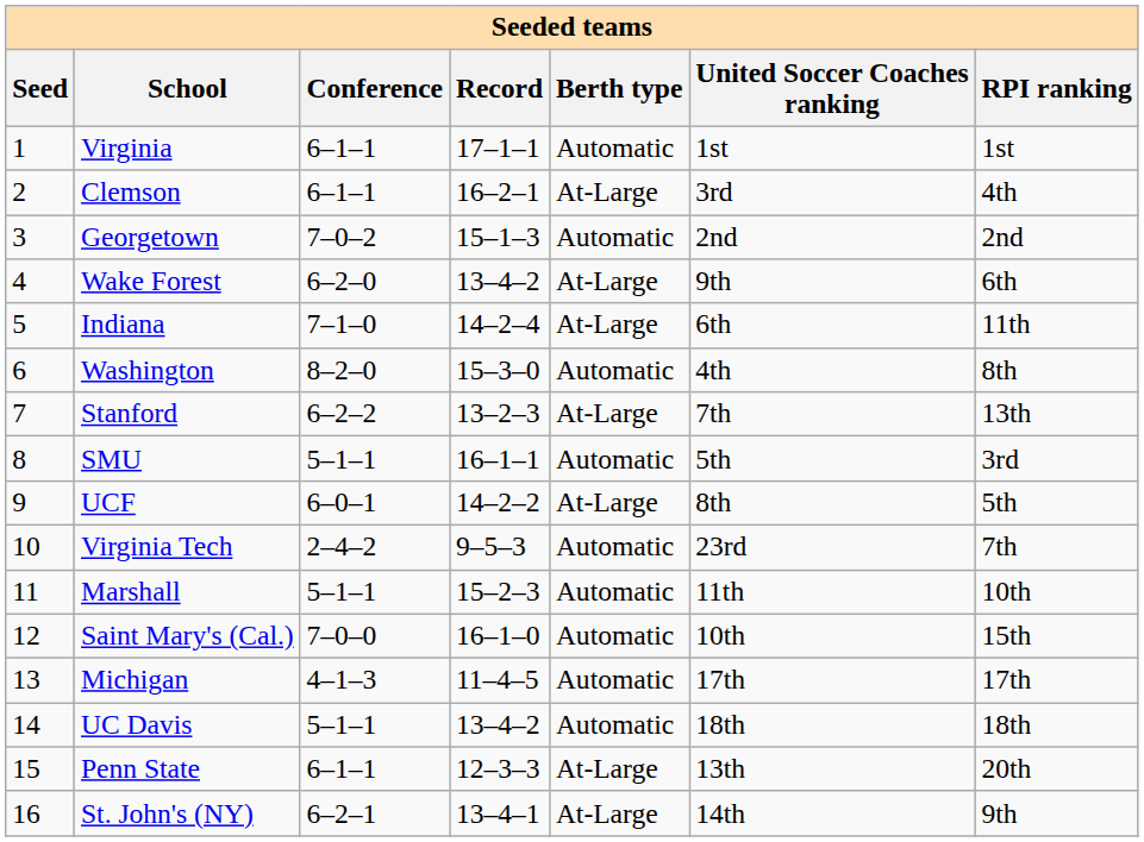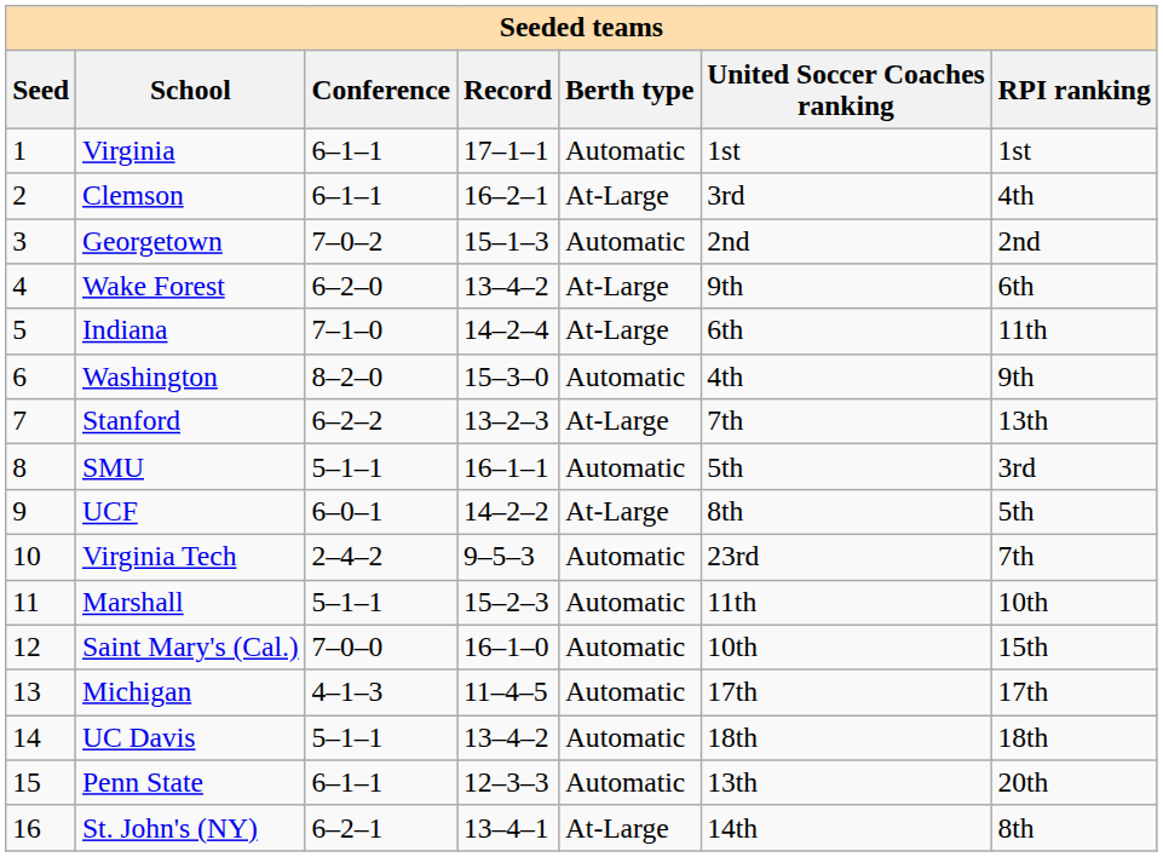 <table class="wikitable">
 <tr>
 <th colspan="7" style="background:#ffdead;">Seeded teams</th>
 </tr>
 <tr>
 <th>Seed</th>
 <th>School</th>
 <th>Conference</th>
 <th>Record</th>
 <th>Berth type</th>
 <th>United Soccer Coaches<br>ranking</th>
 <th>RPI ranking</th>
 </tr>
 <tr>
 <td>1</td>
 <td><a href='#'>Virginia</a></td>
 <td>6–1–1</td>
 <td>17–1–1</td>
 <td>Automatic</td>
 <td>1st</td>
 <td>1st</td>
 </tr>
 <tr>
 <td>2</td>
 <td><a href='#'>Clemson</a></td>
 <td>6–1–1</td>
 <td>16–2–1</td>
 <td>At-Large</td>
 <td>3rd</td>
 <td>4th</td>
 </tr>
 <tr>
 <td>3</td>
 <td><a href='#'>Georgetown</a></td>
 <td>7–0–2</td>
 <td>15–1–3</td>
 <td>Automatic</td>
 <td>2nd</td>
 <td>2nd</td>
 </tr>
 <tr>
 <td>4</td>
 <td><a href='#'>Wake Forest</a></td>
 <td>6–2–0</td>
 <td>13–4–2</td>
 <td>At-Large</td>
 <td>9th</td>
 <td>6th</td>
 </tr>
 <tr>
 <td>5</td>
 <td><a href='#'>Indiana</a></td>
 <td>7–1–0</td>
 <td>14–2–4</td>
 <td>At-Large</td>
 <td>6th</td>
 <td>11th</td>
 </tr>
 <tr>
 <td>6</td>
 <td><a href='#'>Washington</a></td>
 <td>8–2–0</td>
 <td>15–3–0</td>
 <td>Automatic</td>
 <td>4th</td>
-<td>8th</td>
+<td>9th</td>
 </tr>
 <tr>
 <td>7</td>
 <td><a href='#'>Stanford</a></td>
 <td>6–2–2</td>
 <td>13–2–3</td>
 <td>At-Large</td>
 <td>7th</td>
 <td>13th</td>
 </tr>
 <tr>
 <td>8</td>
 <td><a href='#'>SMU</a></td>
 <td>5–1–1</td>
 <td>16–1–1</td>
 <td>Automatic</td>
 <td>5th</td>
 <td>3rd</td>
 </tr>
 <tr>
 <td>9</td>
 <td><a href='#'>UCF</a></td>
 <td>6–0–1</td>
 <td>14–2–2</td>
 <td>At-Large</td>
 <td>8th</td>
 <td>5th</td>
 </tr>
 <tr>
 <td>10</td>
 <td><a href='#'>Virginia Tech</a></td>
 <td>2–4–2</td>
 <td>9–5–3</td>
 <td>Automatic</td>
 <td>23rd</td>
 <td>7th</td>
 </tr>
 <tr>
 <td>11</td>
 <td><a href='#'>Marshall</a></td>
 <td>5–1–1</td>
 <td>15–2–3</td>
 <td>Automatic</td>
 <td>11th</td>
 <td>10th</td>
 </tr>
 <tr>
 <td>12</td>
 <td><a href='#'>Saint Mary's (Cal.)</a></td>
 <td>7–0–0</td>
 <td>16–1–0</td>
 <td>Automatic</td>
 <td>10th</td>
 <td>15th</td>
 </tr>
 <tr>
 <td>13</td>
 <td><a href='#'>Michigan</a></td>
 <td>4–1–3</td>
 <td>11–4–5</td>
 <td>Automatic</td>
 <td>17th</td>
 <td>17th</td>
 </tr>
 <tr>
 <td>14</td>
 <td><a href='#'>UC Davis</a></td>
 <td>5–1–1</td>
 <td>13–4–2</td>
 <td>Automatic</td>
 <td>18th</td>
 <td>18th</td>
 </tr>
 <tr>
 <td>15</td>
 <td><a href='#'>Penn State</a></td>
 <td>6–1–1</td>
 <td>12–3–3</td>
-<td>At-Large</td>
+<td>Automatic</td>
 <td>13th</td>
 <td>20th</td>
 </tr>
 <tr>
 <td>16</td>
 <td><a href='#'>St. John's (NY)</a></td>
 <td>6–2–1</td>
 <td>13–4–1</td>
 <td>At-Large</td>
 <td>14th</td>
-<td>9th</td>
+<td>8th</td>
 </tr>
 </table>
